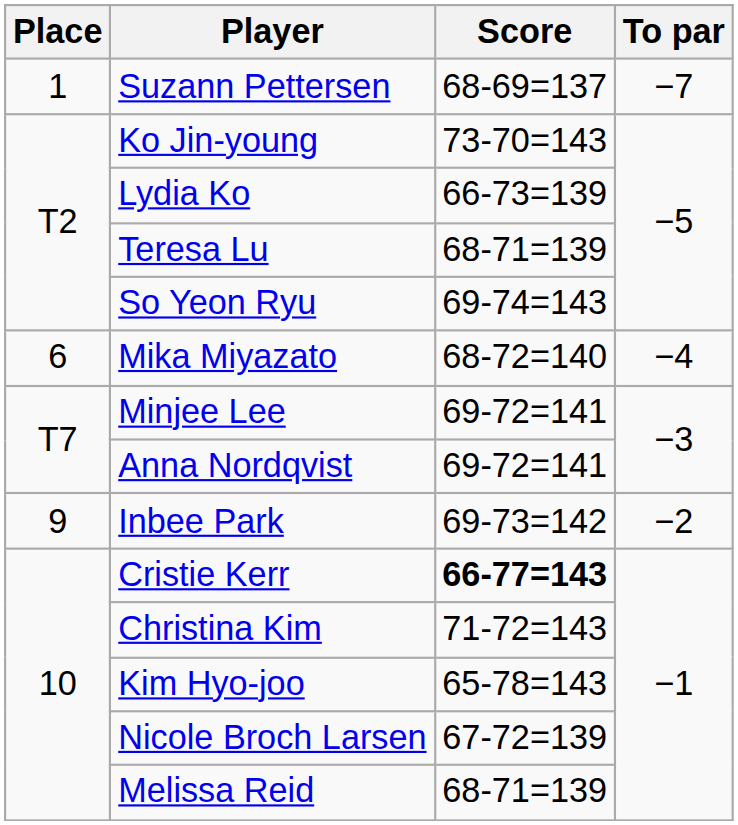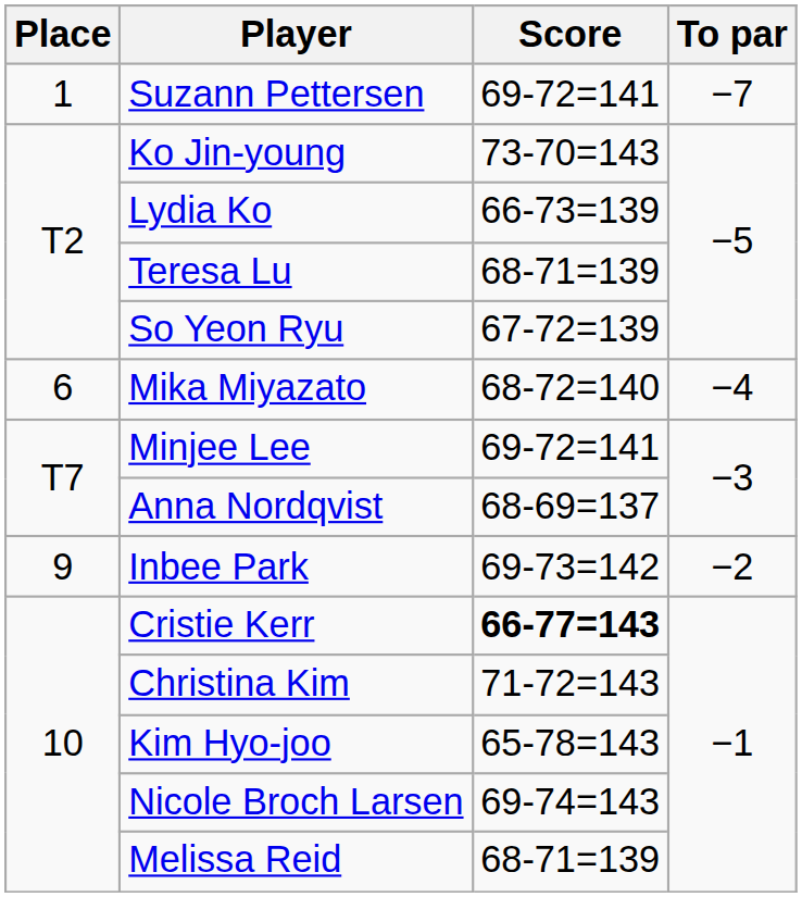 <table class="wikitable">
 <tr>
 <th>Place</th>
 <th>Player</th>
 <th>Score</th>
 <th>To par</th>
 </tr>
 <tr>
 <td align=center>1</td>
 <td> <a href='#'>Suzann Pettersen</a></td>
-<td>68-69=137</td>
+<td>69-72=141</td>
 <td align=center>−7</td>
 </tr>
 <tr>
 <td rowspan=4 align=center>T2</td>
 <td> <a href='#'>Ko Jin-young</a></td>
 <td>73-70=143</td>
 <td rowspan=4 align=center>−5</td>
 </tr>
 <tr>
 <td> <a href='#'>Lydia Ko</a></td>
 <td>66-73=139</td>
 </tr>
 <tr>
 <td> <a href='#'>Teresa Lu</a></td>
 <td>68-71=139</td>
 </tr>
 <tr>
 <td> <a href='#'>So Yeon Ryu</a></td>
-<td>69-74=143</td>
+<td>67-72=139</td>
 </tr>
 <tr>
 <td align=center>6</td>
 <td> <a href='#'>Mika Miyazato</a></td>
 <td>68-72=140</td>
 <td align=center>−4</td>
 </tr>
 <tr>
 <td rowspan=2 align=center>T7</td>
 <td> <a href='#'>Minjee Lee</a></td>
 <td>69-72=141</td>
 <td rowspan=2 align=center>−3</td>
 </tr>
 <tr>
 <td> <a href='#'>Anna Nordqvist</a></td>
-<td>69-72=141</td>
+<td>68-69=137</td>
 </tr>
 <tr>
 <td align=center>9</td>
 <td> <a href='#'>Inbee Park</a></td>
 <td>69-73=142</td>
 <td align=center>−2</td>
 </tr>
 <tr>
 <td rowspan=5 align=center>10</td>
 <td> <a href='#'>Cristie Kerr</a></td>
 <td><strong>66-77=143</strong></td>
 <td rowspan=5 align=center>−1</td>
 </tr>
 <tr>
 <td> <a href='#'>Christina Kim</a></td>
 <td>71-72=143</td>
 </tr>
 <tr>
 <td> <a href='#'>Kim Hyo-joo</a></td>
 <td>65-78=143</td>
 </tr>
 <tr>
 <td> <a href='#'>Nicole Broch Larsen</a></td>
-<td>67-72=139</td>
+<td>69-74=143</td>
 </tr>
 <tr>
 <td> <a href='#'>Melissa Reid</a></td>
 <td>68-71=139</td>
 </tr>
 </table>
